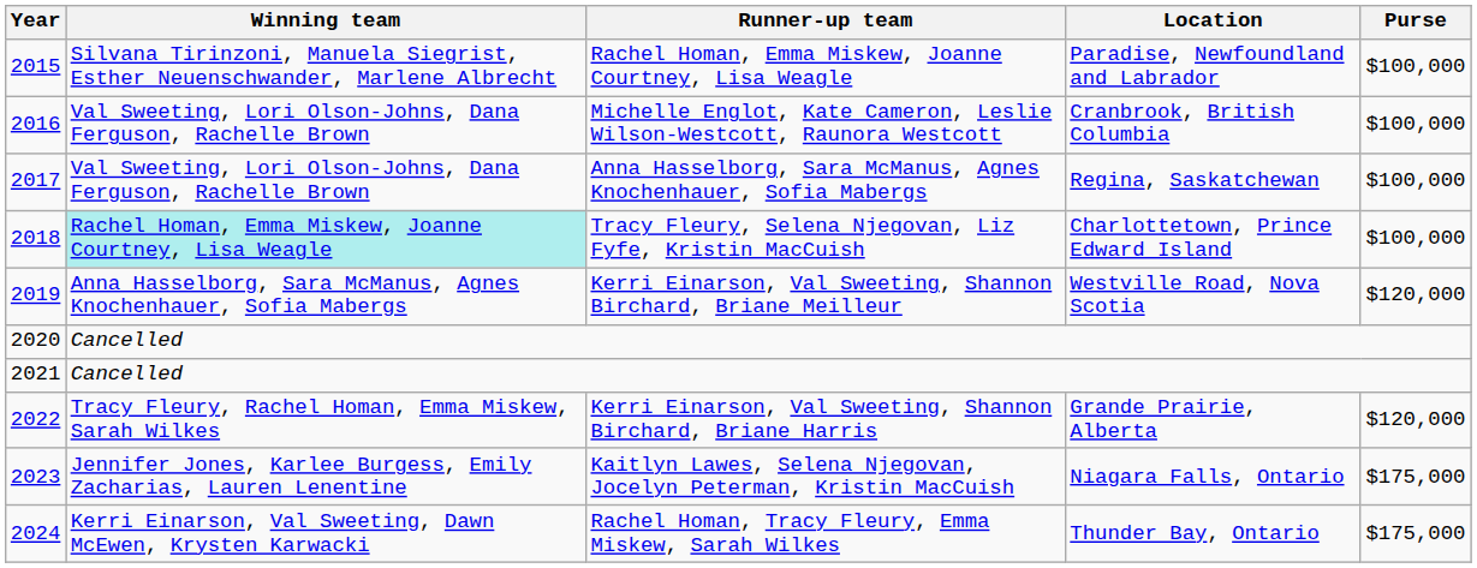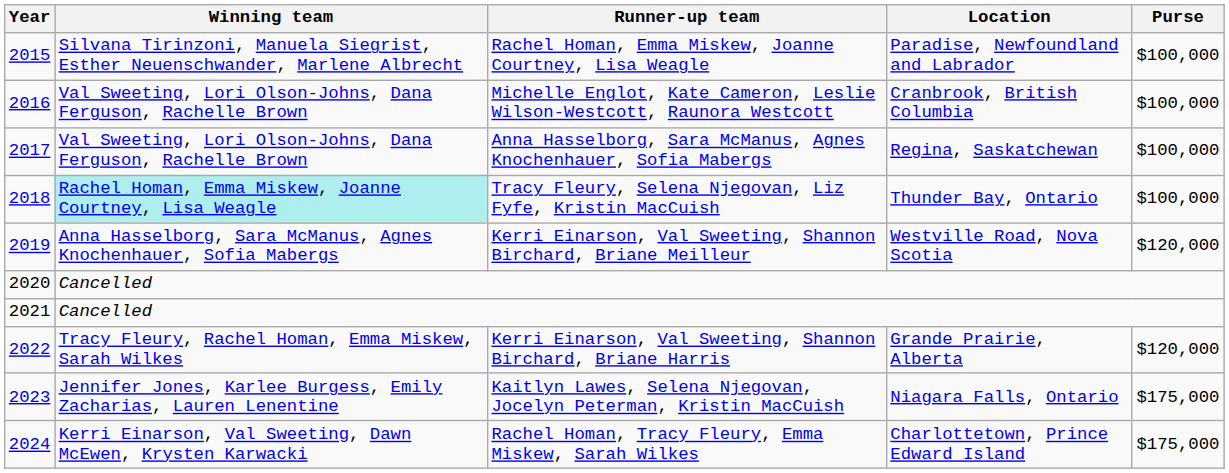 <table class="wikitable" style="font-size:95%;">
 <tr>
 <th scope="col">Year</th>
 <th scope="col">Winning team</th>
 <th scope="col">Runner-up team</th>
 <th scope="col">Location</th>
 <th scope="col">Purse</th>
 </tr>
 <tr>
 <td><a href='#'>2015</a></td>
 <td> <a href='#'>Silvana Tirinzoni</a>, <a href='#'>Manuela Siegrist</a>, <a href='#'>Esther Neuenschwander</a>, <a href='#'>Marlene Albrecht</a></td>
 <td> <a href='#'>Rachel Homan</a>, <a href='#'>Emma Miskew</a>, <a href='#'>Joanne Courtney</a>, <a href='#'>Lisa Weagle</a></td>
 <td><a href='#'>Paradise</a>, <a href='#'>Newfoundland and Labrador</a></td>
 <td>$100,000</td>
 </tr>
 <tr>
 <td><a href='#'>2016</a></td>
 <td> <a href='#'>Val Sweeting</a>, <a href='#'>Lori Olson-Johns</a>, <a href='#'>Dana Ferguson</a>, <a href='#'>Rachelle Brown</a></td>
 <td> <a href='#'>Michelle Englot</a>, <a href='#'>Kate Cameron</a>, <a href='#'>Leslie Wilson-Westcott</a>, <a href='#'>Raunora Westcott</a></td>
 <td><a href='#'>Cranbrook</a>, <a href='#'>British Columbia</a></td>
 <td>$100,000</td>
 </tr>
 <tr>
 <td><a href='#'>2017</a></td>
 <td> <a href='#'>Val Sweeting</a>, <a href='#'>Lori Olson-Johns</a>, <a href='#'>Dana Ferguson</a>, <a href='#'>Rachelle Brown</a></td>
 <td> <a href='#'>Anna Hasselborg</a>, <a href='#'>Sara McManus</a>, <a href='#'>Agnes Knochenhauer</a>, <a href='#'>Sofia Mabergs</a></td>
 <td><a href='#'>Regina</a>, <a href='#'>Saskatchewan</a></td>
 <td>$100,000</td>
 </tr>
 <tr>
 <td><a href='#'>2018</a></td>
 <td style="background: paleturquoise;"> <a href='#'>Rachel Homan</a>, <a href='#'>Emma Miskew</a>, <a href='#'>Joanne Courtney</a>, <a href='#'>Lisa Weagle</a></td>
 <td> <a href='#'>Tracy Fleury</a>, <a href='#'>Selena Njegovan</a>, <a href='#'>Liz Fyfe</a>, <a href='#'>Kristin MacCuish</a></td>
-<td><a href='#'>Charlottetown</a>, <a href='#'>Prince Edward Island</a></td>
+<td><a href='#'>Thunder Bay</a>, <a href='#'>Ontario</a></td>
 <td>$100,000</td>
 </tr>
 <tr>
 <td><a href='#'>2019</a></td>
 <td> <a href='#'>Anna Hasselborg</a>, <a href='#'>Sara McManus</a>, <a href='#'>Agnes Knochenhauer</a>, <a href='#'>Sofia Mabergs</a></td>
 <td> <a href='#'>Kerri Einarson</a>, <a href='#'>Val Sweeting</a>, <a href='#'>Shannon Birchard</a>, <a href='#'>Briane Meilleur</a></td>
 <td><a href='#'>Westville Road</a>, <a href='#'>Nova Scotia</a></td>
 <td>$120,000</td>
 </tr>
 <tr>
 <td>2020</td>
 <td colspan="4"><em>Cancelled</em></td>
 </tr>
 <tr>
 <td>2021</td>
 <td colspan="4"><em>Cancelled</em></td>
 </tr>
 <tr>
 <td><a href='#'>2022</a></td>
 <td> <a href='#'>Tracy Fleury</a>, <a href='#'>Rachel Homan</a>, <a href='#'>Emma Miskew</a>, <a href='#'>Sarah Wilkes</a></td>
 <td> <a href='#'>Kerri Einarson</a>, <a href='#'>Val Sweeting</a>, <a href='#'>Shannon Birchard</a>, <a href='#'>Briane Harris</a></td>
 <td><a href='#'>Grande Prairie</a>, <a href='#'>Alberta</a></td>
 <td>$120,000</td>
 </tr>
 <tr>
 <td><a href='#'>2023</a></td>
 <td> <a href='#'>Jennifer Jones</a>, <a href='#'>Karlee Burgess</a>, <a href='#'>Emily Zacharias</a>, <a href='#'>Lauren Lenentine</a></td>
 <td> <a href='#'>Kaitlyn Lawes</a>, <a href='#'>Selena Njegovan</a>, <a href='#'>Jocelyn Peterman</a>, <a href='#'>Kristin MacCuish</a></td>
 <td><a href='#'>Niagara Falls</a>, <a href='#'>Ontario</a></td>
 <td>$175,000</td>
 </tr>
 <tr>
 <td><a href='#'>2024</a></td>
 <td> <a href='#'>Kerri Einarson</a>, <a href='#'>Val Sweeting</a>, <a href='#'>Dawn McEwen</a>, <a href='#'>Krysten Karwacki</a></td>
 <td> <a href='#'>Rachel Homan</a>, <a href='#'>Tracy Fleury</a>, <a href='#'>Emma Miskew</a>, <a href='#'>Sarah Wilkes</a></td>
-<td><a href='#'>Thunder Bay</a>, <a href='#'>Ontario</a></td>
+<td><a href='#'>Charlottetown</a>, <a href='#'>Prince Edward Island</a></td>
 <td>$175,000</td>
 </tr>
 </table>
